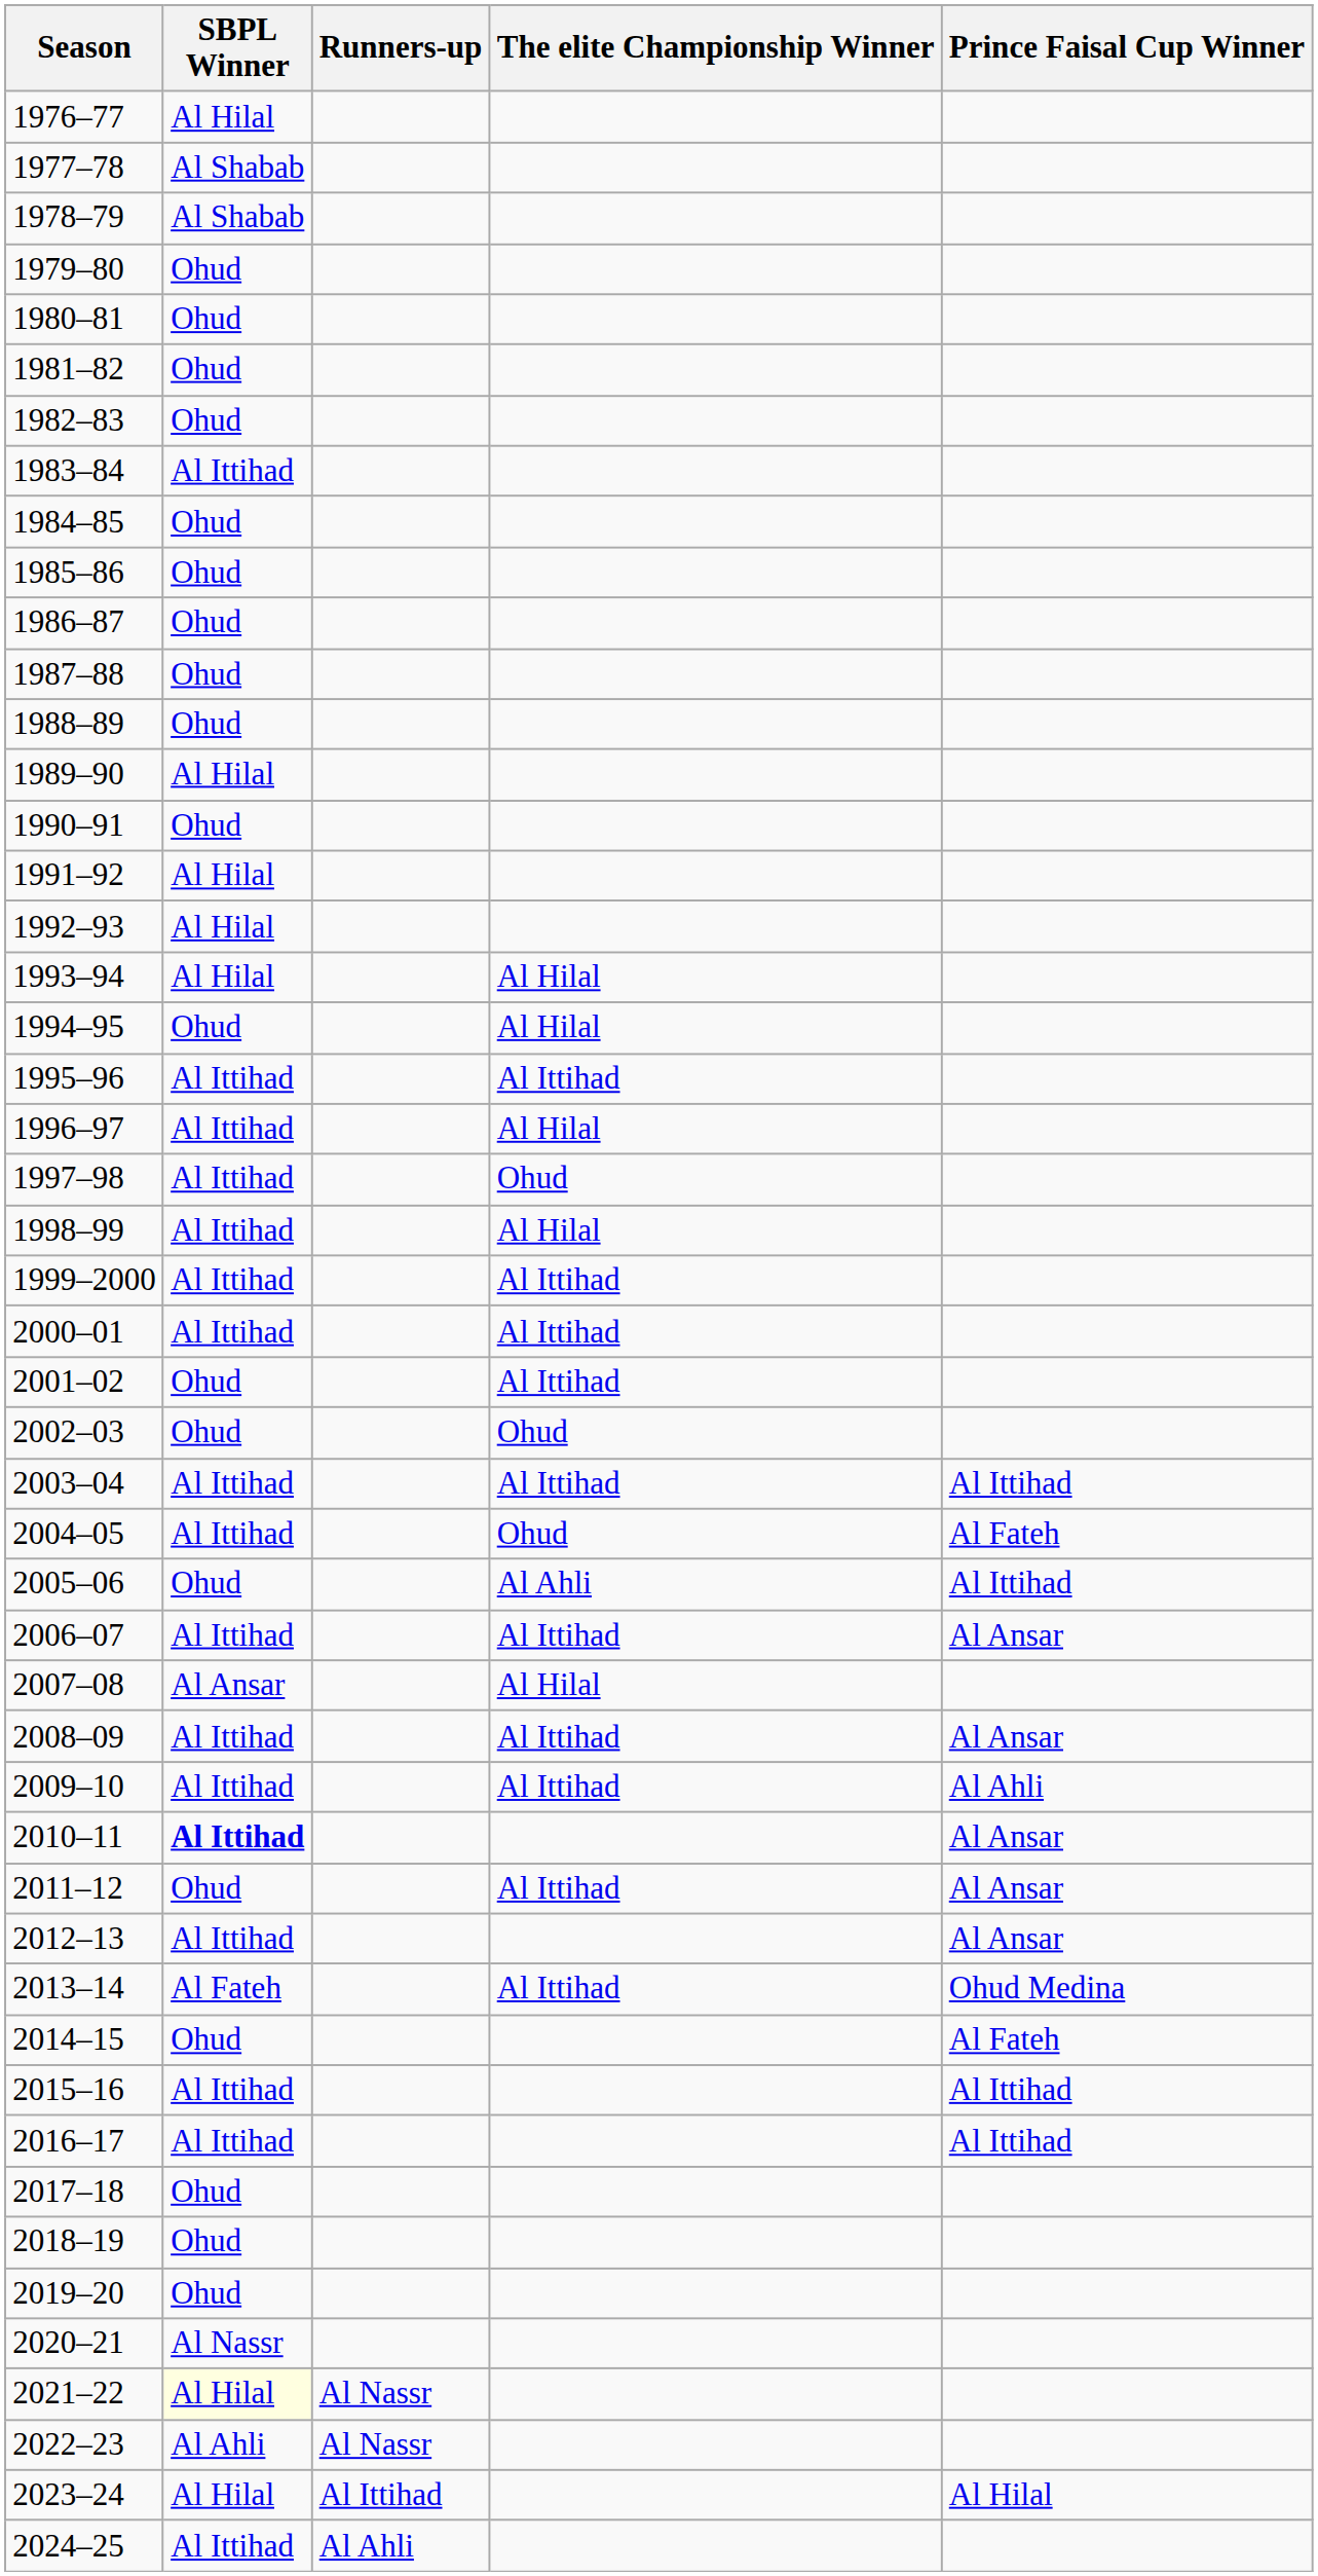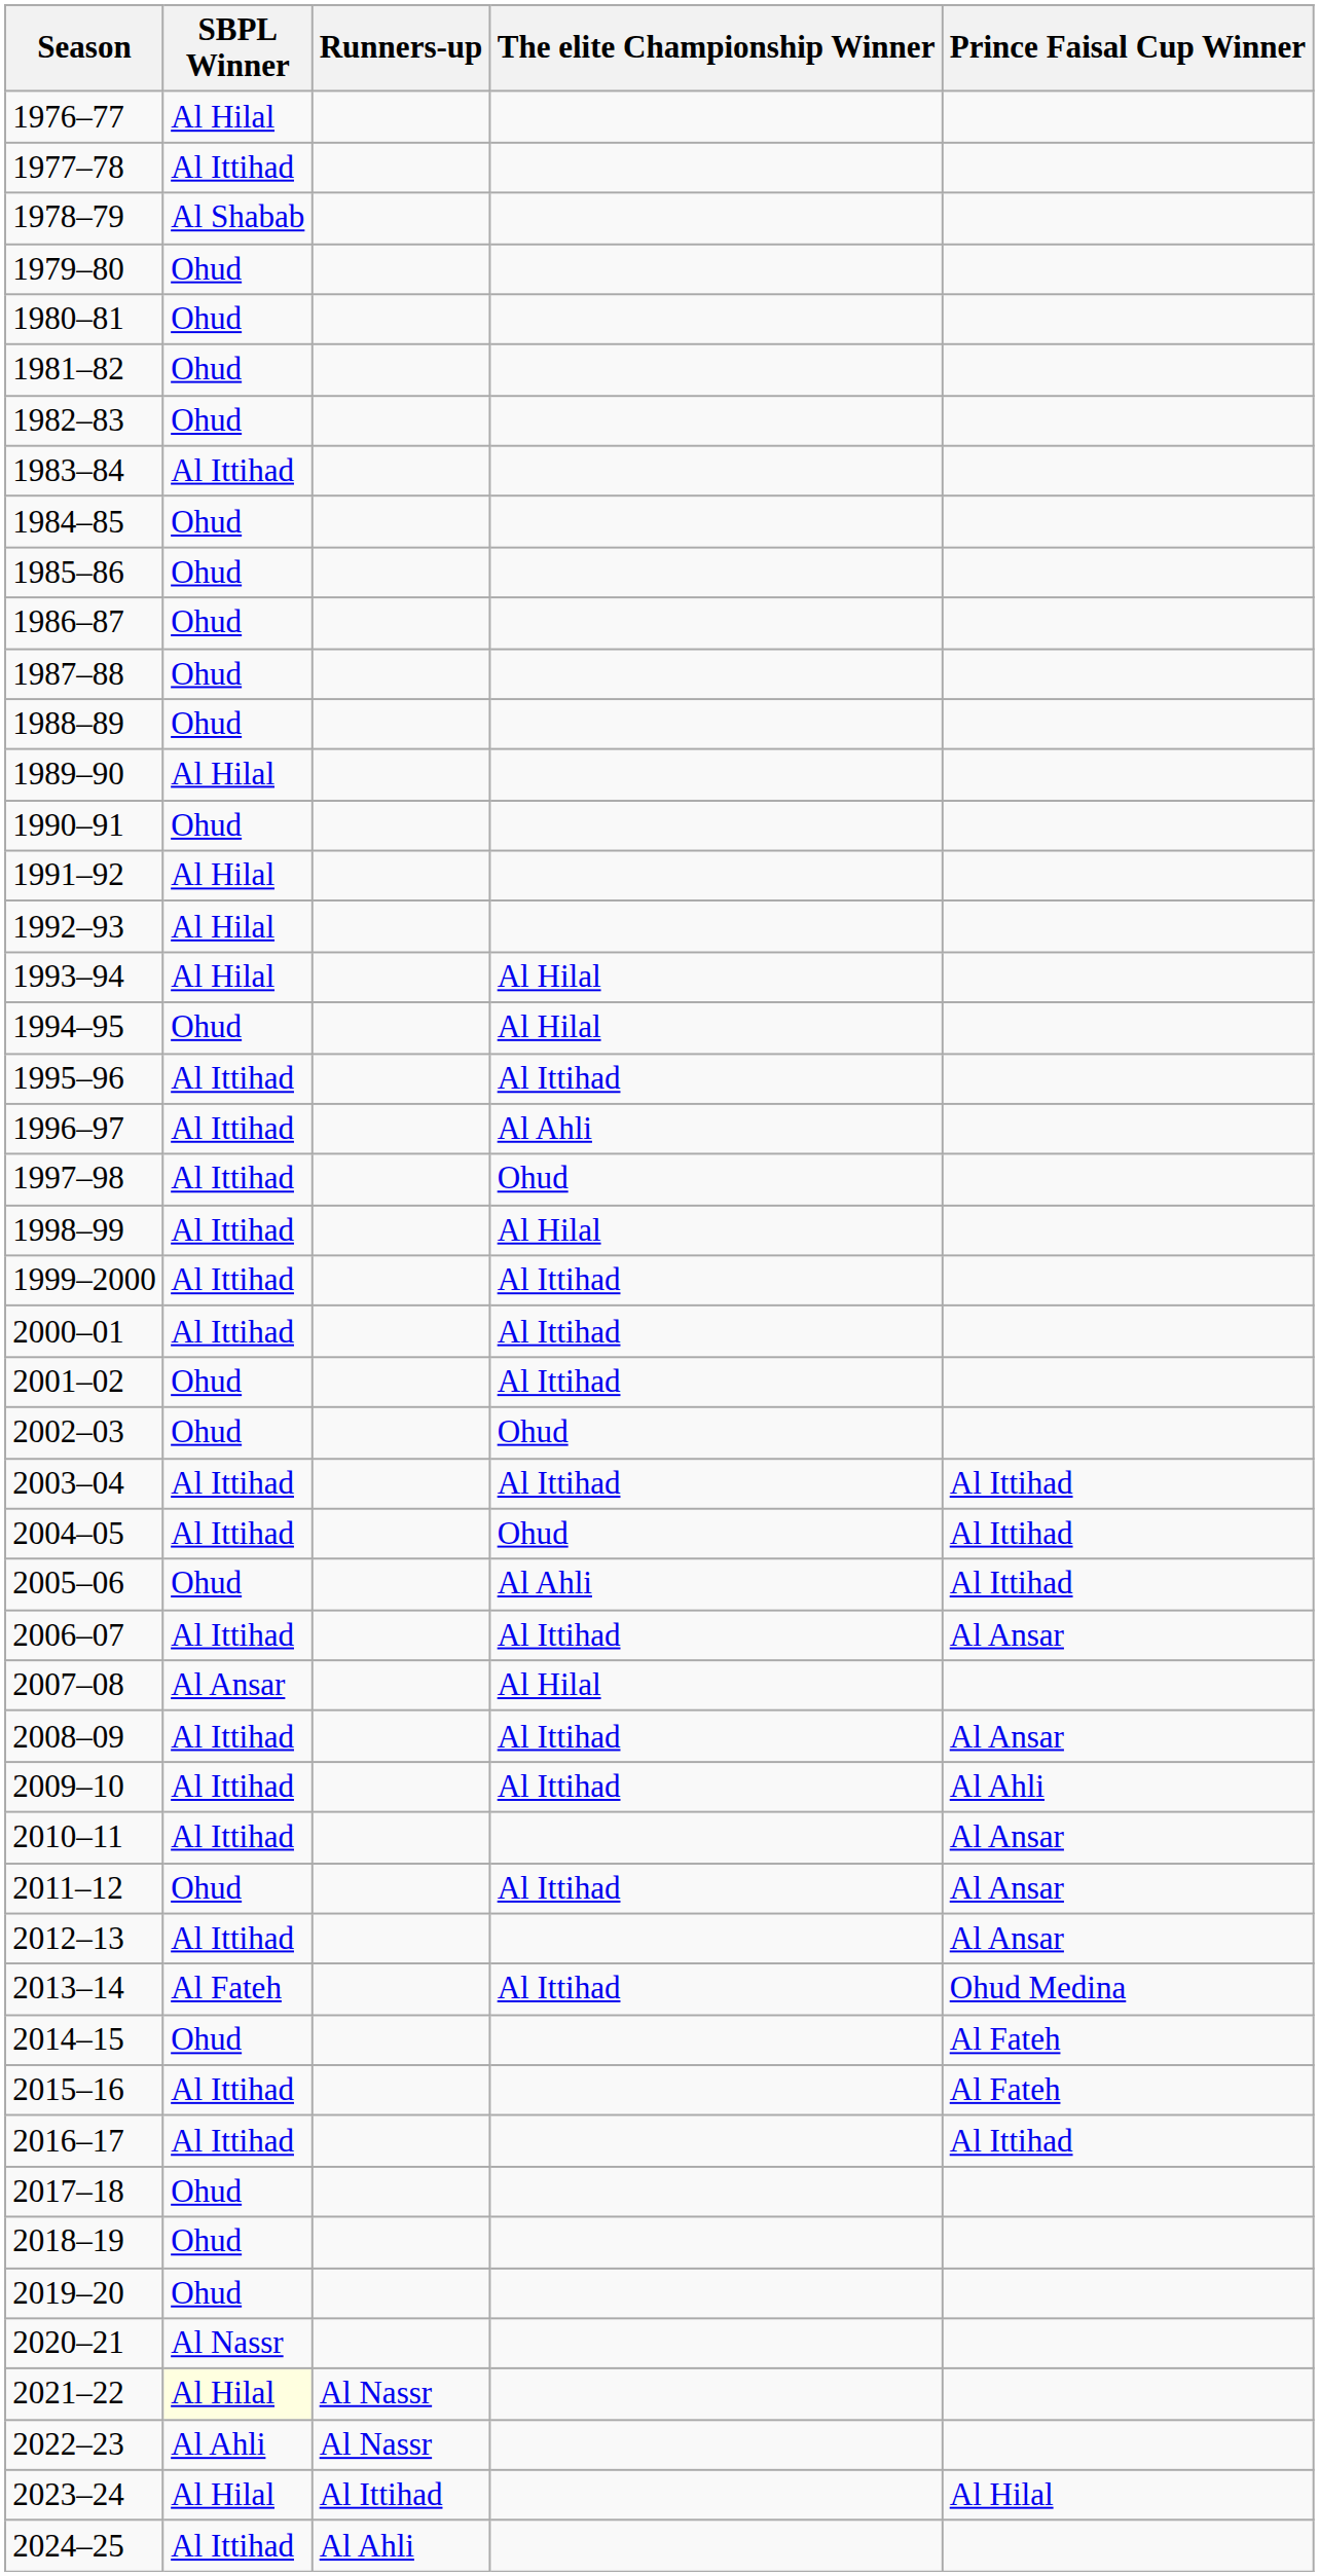 <table class="wikitable" style="margin:1em 2em 1em 1em;">
 <tr>
 <th>Season</th>
 <th>SBPL<br>Winner</th>
 <th>Runners-up</th>
 <th>The elite Championship Winner</th>
 <th>Prince Faisal Cup Winner</th>
 </tr>
 <tr>
 <td>1976–77</td>
 <td><a href='#'>Al Hilal</a></td>
 <td></td>
 <td></td>
 <td></td>
 </tr>
 <tr>
 <td>1977–78</td>
-<td><a href='#'>Al Shabab</a></td>
+<td><a href='#'>Al Ittihad</a></td>
 <td></td>
 <td></td>
 <td></td>
 </tr>
 <tr>
 <td>1978–79</td>
 <td><a href='#'>Al Shabab</a></td>
 <td></td>
 <td></td>
 <td></td>
 </tr>
 <tr>
 <td>1979–80</td>
 <td><a href='#'>Ohud</a></td>
 <td></td>
 <td></td>
 <td></td>
 </tr>
 <tr>
 <td>1980–81</td>
 <td><a href='#'>Ohud</a></td>
 <td></td>
 <td></td>
 <td></td>
 </tr>
 <tr>
 <td>1981–82</td>
 <td><a href='#'>Ohud</a></td>
 <td></td>
 <td></td>
 <td></td>
 </tr>
 <tr>
 <td>1982–83</td>
 <td><a href='#'>Ohud</a></td>
 <td></td>
 <td></td>
 <td></td>
 </tr>
 <tr>
 <td>1983–84</td>
 <td><a href='#'>Al Ittihad</a></td>
 <td></td>
 <td></td>
 <td></td>
 </tr>
 <tr>
 <td>1984–85</td>
 <td><a href='#'>Ohud</a></td>
 <td></td>
 <td></td>
 <td></td>
 </tr>
 <tr>
 <td>1985–86</td>
 <td><a href='#'>Ohud</a></td>
 <td></td>
 <td></td>
 <td></td>
 </tr>
 <tr>
 <td>1986–87</td>
 <td><a href='#'>Ohud</a></td>
 <td></td>
 <td></td>
 <td></td>
 </tr>
 <tr>
 <td>1987–88</td>
 <td><a href='#'>Ohud</a></td>
 <td></td>
 <td></td>
 <td></td>
 </tr>
 <tr>
 <td>1988–89</td>
 <td><a href='#'>Ohud</a></td>
 <td></td>
 <td></td>
 <td></td>
 </tr>
 <tr>
 <td>1989–90</td>
 <td><a href='#'>Al Hilal</a></td>
 <td></td>
 <td></td>
 <td></td>
 </tr>
 <tr>
 <td>1990–91</td>
 <td><a href='#'>Ohud</a></td>
 <td></td>
 <td></td>
 <td></td>
 </tr>
 <tr>
 <td>1991–92</td>
 <td><a href='#'>Al Hilal</a></td>
 <td></td>
 <td></td>
 <td></td>
 </tr>
 <tr>
 <td>1992–93</td>
 <td><a href='#'>Al Hilal</a></td>
 <td></td>
 <td></td>
 <td></td>
 </tr>
 <tr>
 <td>1993–94</td>
 <td><a href='#'>Al Hilal</a></td>
 <td></td>
 <td><a href='#'>Al Hilal</a></td>
 <td></td>
 </tr>
 <tr>
 <td>1994–95</td>
 <td><a href='#'>Ohud</a></td>
 <td></td>
 <td><a href='#'>Al Hilal</a></td>
 <td></td>
 </tr>
 <tr>
 <td>1995–96</td>
 <td><a href='#'>Al Ittihad</a></td>
 <td></td>
 <td><a href='#'>Al Ittihad</a></td>
 <td></td>
 </tr>
 <tr>
 <td>1996–97</td>
 <td><a href='#'>Al Ittihad</a></td>
 <td></td>
-<td><a href='#'>Al Hilal</a></td>
+<td><a href='#'>Al Ahli</a></td>
 <td></td>
 </tr>
 <tr>
 <td>1997–98</td>
 <td><a href='#'>Al Ittihad</a></td>
 <td></td>
 <td><a href='#'>Ohud</a></td>
 <td></td>
 </tr>
 <tr>
 <td>1998–99</td>
 <td><a href='#'>Al Ittihad</a></td>
 <td></td>
 <td><a href='#'>Al Hilal</a></td>
 <td></td>
 </tr>
 <tr>
 <td>1999–2000</td>
 <td><a href='#'>Al Ittihad</a></td>
 <td></td>
 <td><a href='#'>Al Ittihad</a></td>
 <td></td>
 </tr>
 <tr>
 <td>2000–01</td>
 <td><a href='#'>Al Ittihad</a></td>
 <td></td>
 <td><a href='#'>Al Ittihad</a></td>
 <td></td>
 </tr>
 <tr>
 <td>2001–02</td>
 <td><a href='#'>Ohud</a></td>
 <td></td>
 <td><a href='#'>Al Ittihad</a></td>
 <td></td>
 </tr>
 <tr>
 <td>2002–03</td>
 <td><a href='#'>Ohud</a></td>
 <td></td>
 <td><a href='#'>Ohud</a></td>
 <td></td>
 </tr>
 <tr>
 <td>2003–04</td>
 <td><a href='#'>Al Ittihad</a></td>
 <td></td>
 <td><a href='#'>Al Ittihad</a></td>
 <td><a href='#'>Al Ittihad</a></td>
 </tr>
 <tr>
 <td>2004–05</td>
 <td><a href='#'>Al Ittihad</a></td>
 <td></td>
 <td><a href='#'>Ohud</a></td>
-<td><a href='#'>Al Fateh</a></td>
+<td><a href='#'>Al Ittihad</a></td>
 </tr>
 <tr>
 <td>2005–06</td>
 <td><a href='#'>Ohud</a></td>
 <td></td>
 <td><a href='#'>Al Ahli</a></td>
 <td><a href='#'>Al Ittihad</a></td>
 </tr>
 <tr>
 <td>2006–07</td>
 <td><a href='#'>Al Ittihad</a></td>
 <td></td>
 <td><a href='#'>Al Ittihad</a></td>
 <td><a href='#'>Al Ansar</a></td>
 </tr>
 <tr>
 <td>2007–08</td>
 <td><a href='#'>Al Ansar</a></td>
 <td></td>
 <td><a href='#'>Al Hilal</a></td>
 <td></td>
 </tr>
 <tr>
 <td>2008–09</td>
 <td><a href='#'>Al Ittihad</a></td>
 <td></td>
 <td><a href='#'>Al Ittihad</a></td>
 <td><a href='#'>Al Ansar</a></td>
 </tr>
 <tr>
 <td>2009–10</td>
 <td><a href='#'>Al Ittihad</a></td>
 <td></td>
 <td><a href='#'>Al Ittihad</a></td>
 <td><a href='#'>Al Ahli</a></td>
 </tr>
 <tr>
 <td>2010–11</td>
-<td><strong><a href='#'>Al Ittihad</a></strong></td>
+<td><a href='#'>Al Ittihad</a></td>
 <td></td>
 <td></td>
 <td><a href='#'>Al Ansar</a></td>
 </tr>
 <tr>
 <td>2011–12</td>
 <td><a href='#'>Ohud</a></td>
 <td></td>
 <td><a href='#'>Al Ittihad</a></td>
 <td><a href='#'>Al Ansar</a></td>
 </tr>
 <tr>
 <td>2012–13</td>
 <td><a href='#'>Al Ittihad</a></td>
 <td></td>
 <td></td>
 <td><a href='#'>Al Ansar</a></td>
 </tr>
 <tr>
 <td>2013–14</td>
 <td><a href='#'>Al Fateh</a></td>
 <td></td>
 <td><a href='#'>Al Ittihad</a></td>
 <td><a href='#'>Ohud Medina</a></td>
 </tr>
 <tr>
 <td>2014–15</td>
 <td><a href='#'>Ohud</a></td>
 <td></td>
 <td></td>
 <td><a href='#'>Al Fateh</a></td>
 </tr>
 <tr>
 <td>2015–16</td>
 <td><a href='#'>Al Ittihad</a></td>
 <td></td>
 <td></td>
-<td><a href='#'>Al Ittihad</a></td>
+<td><a href='#'>Al Fateh</a></td>
 </tr>
 <tr>
 <td>2016–17</td>
 <td><a href='#'>Al Ittihad</a></td>
 <td></td>
 <td></td>
 <td><a href='#'>Al Ittihad</a></td>
 </tr>
 <tr>
 <td>2017–18</td>
 <td><a href='#'>Ohud</a></td>
 <td></td>
 <td></td>
 <td></td>
 </tr>
 <tr>
 <td>2018–19</td>
 <td><a href='#'>Ohud</a></td>
 <td></td>
 <td></td>
 <td></td>
 </tr>
 <tr>
 <td>2019–20</td>
 <td><a href='#'>Ohud</a></td>
 <td></td>
 <td></td>
 <td></td>
 </tr>
 <tr>
 <td>2020–21</td>
 <td><a href='#'>Al Nassr</a></td>
 <td></td>
 <td></td>
 <td></td>
 </tr>
 <tr>
 <td>2021–22</td>
 <td style="background: lightyellow;"><a href='#'>Al Hilal</a></td>
 <td><a href='#'>Al Nassr</a></td>
 <td></td>
 <td></td>
 </tr>
 <tr>
 <td>2022–23</td>
 <td><a href='#'>Al Ahli</a></td>
 <td><a href='#'>Al Nassr</a></td>
 <td></td>
 <td></td>
 </tr>
 <tr>
 <td>2023–24</td>
 <td><a href='#'>Al Hilal</a></td>
 <td><a href='#'>Al Ittihad</a></td>
 <td></td>
 <td><a href='#'>Al Hilal</a></td>
 </tr>
 <tr>
 <td>2024–25</td>
 <td><a href='#'>Al Ittihad</a></td>
 <td><a href='#'>Al Ahli</a></td>
 <td></td>
 <td></td>
 </tr>
 </table>
